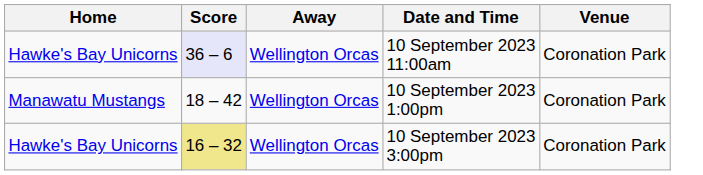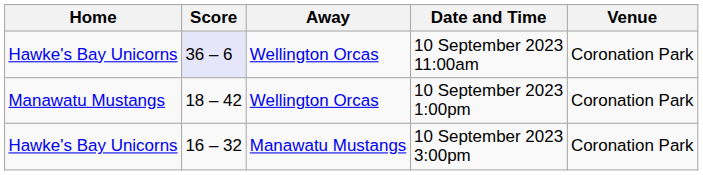 <table class="wikitable">
 <tr>
 <th>Home</th>
 <th>Score</th>
 <th>Away</th>
 <th>Date and Time</th>
 <th>Venue</th>
 </tr>
 <tr>
 <td> <a href='#'>Hawke's Bay Unicorns</a></td>
 <td style="background: lavender;">36 – 6</td>
 <td> <a href='#'>Wellington Orcas</a></td>
 <td>10 September 2023<br>11:00am</td>
 <td>Coronation Park</td>
 </tr>
 <tr>
 <td> <a href='#'>Manawatu Mustangs</a></td>
 <td>18 – 42</td>
 <td> <a href='#'>Wellington Orcas</a></td>
 <td>10 September 2023<br>1:00pm</td>
 <td>Coronation Park</td>
 </tr>
 <tr>
 <td> <a href='#'>Hawke's Bay Unicorns</a></td>
-<td style="background: khaki;">16 – 32</td>
-<td> <a href='#'>Wellington Orcas</a></td>
+<td>16 – 32</td>
+<td> <a href='#'>Manawatu Mustangs</a></td>
 <td>10 September 2023<br>3:00pm</td>
 <td>Coronation Park</td>
 </tr>
 </table>
